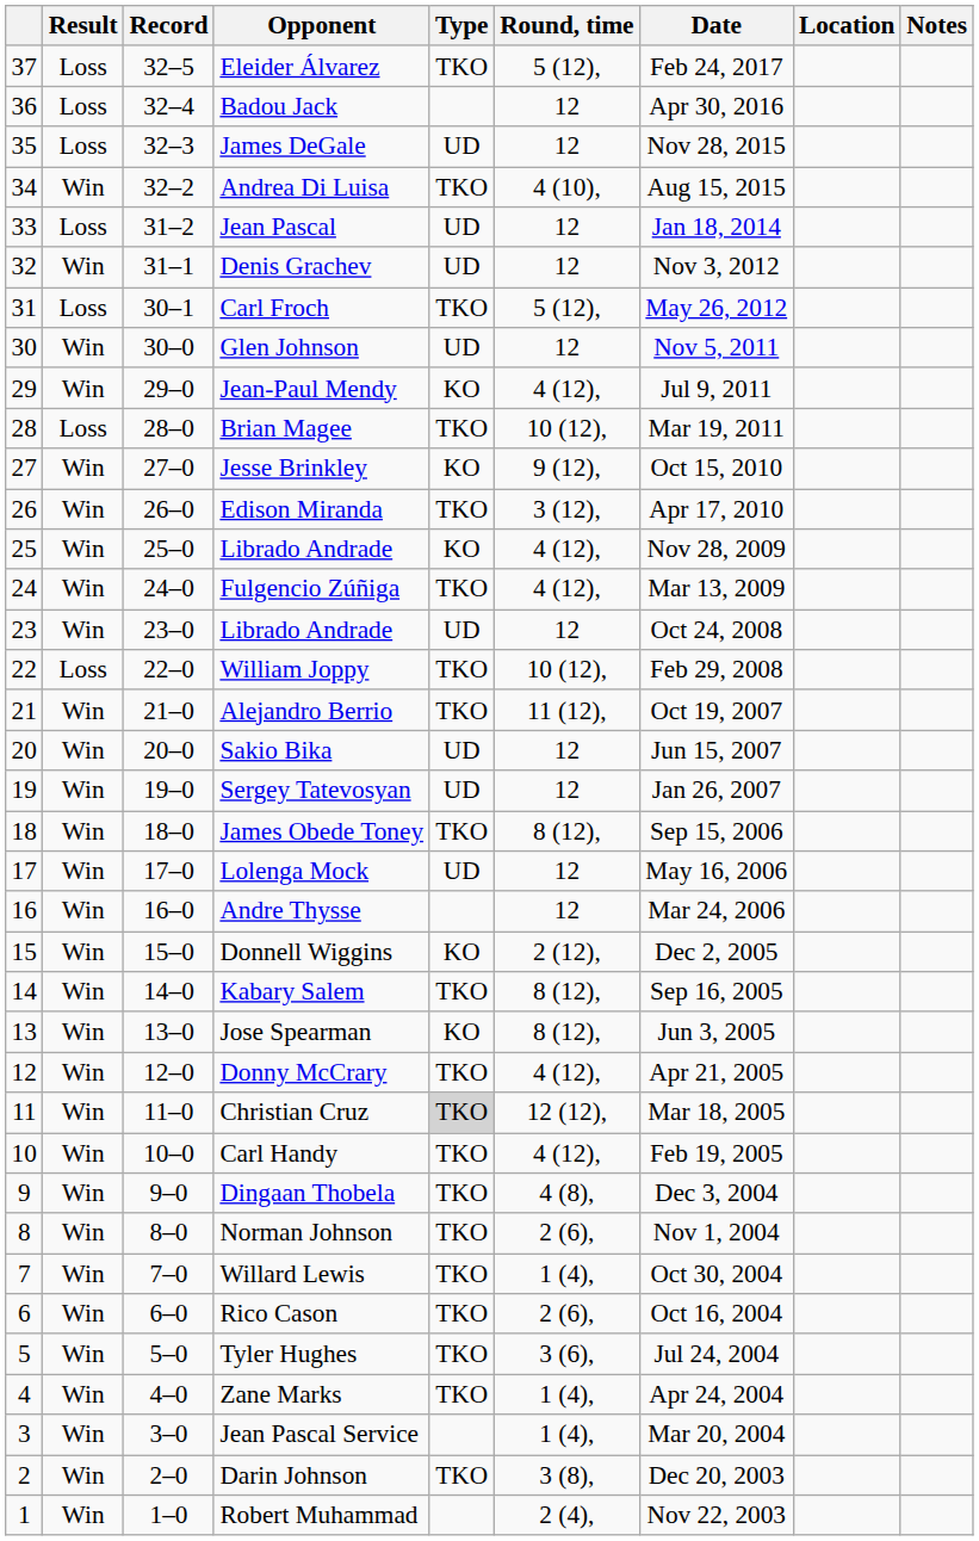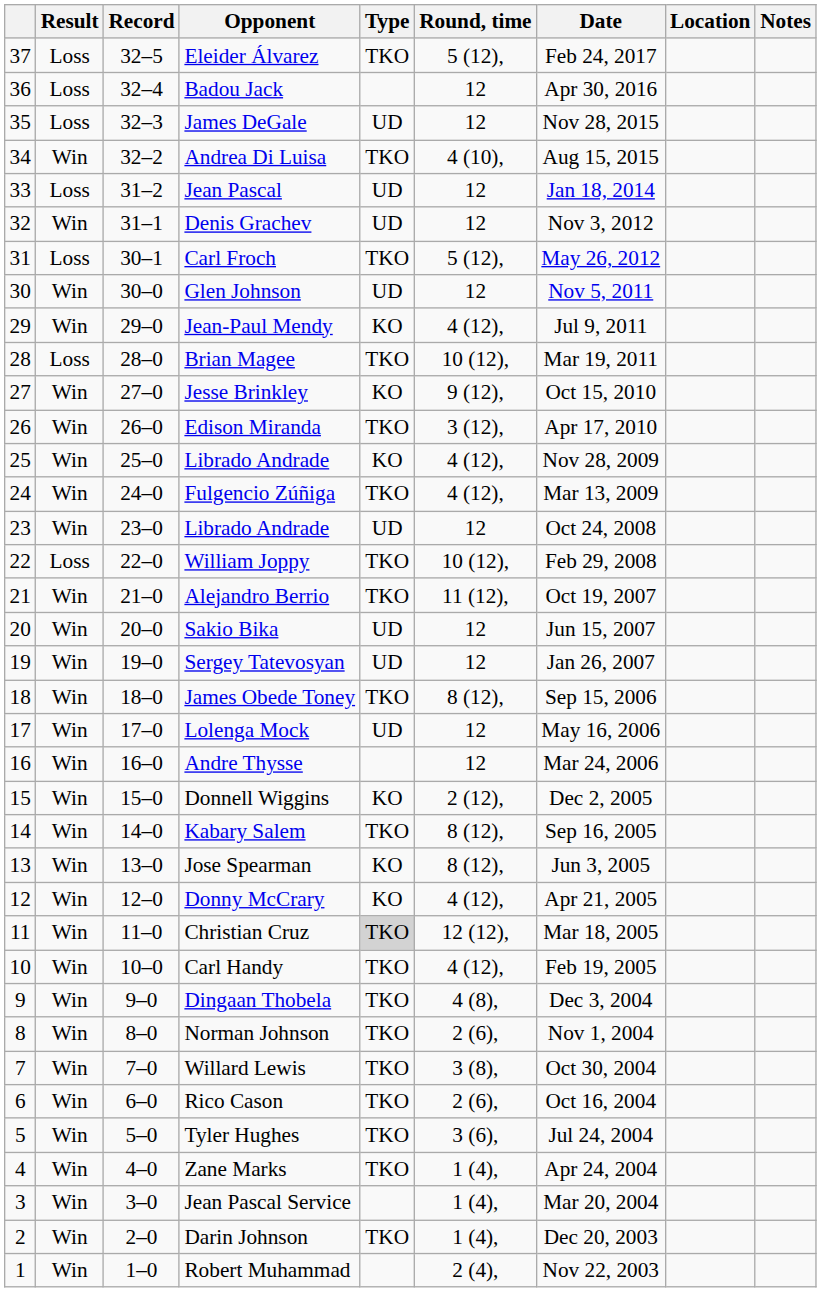 <table class="wikitable" style="text-align:center">
 <tr>
 <th></th>
 <th>Result</th>
 <th>Record</th>
 <th>Opponent</th>
 <th>Type</th>
 <th>Round, time</th>
 <th>Date</th>
 <th>Location</th>
 <th>Notes</th>
 </tr>
 <tr>
 <td>37</td>
 <td>Loss</td>
 <td>32–5</td>
 <td style="text-align:left;"><a href='#'>Eleider Álvarez</a></td>
 <td>TKO</td>
 <td>5 (12), </td>
 <td>Feb 24, 2017</td>
 <td style="text-align:left;"></td>
 <td style="text-align:left;"></td>
 </tr>
 <tr>
 <td>36</td>
 <td>Loss</td>
 <td>32–4</td>
 <td style="text-align:left;"><a href='#'>Badou Jack</a></td>
 <td></td>
 <td>12</td>
 <td>Apr 30, 2016</td>
 <td style="text-align:left;"></td>
 <td style="text-align:left;"></td>
 </tr>
 <tr>
 <td>35</td>
 <td>Loss</td>
 <td>32–3</td>
 <td style="text-align:left;"><a href='#'>James DeGale</a></td>
 <td>UD</td>
 <td>12</td>
 <td>Nov 28, 2015</td>
 <td style="text-align:left;"></td>
 <td style="text-align:left;"></td>
 </tr>
 <tr>
 <td>34</td>
 <td>Win</td>
 <td>32–2</td>
 <td style="text-align:left;"><a href='#'>Andrea Di Luisa</a></td>
 <td>TKO</td>
 <td>4 (10), </td>
 <td>Aug 15, 2015</td>
 <td style="text-align:left;"></td>
 <td></td>
 </tr>
 <tr>
 <td>33</td>
 <td>Loss</td>
 <td>31–2</td>
 <td style="text-align:left;"><a href='#'>Jean Pascal</a></td>
 <td>UD</td>
 <td>12</td>
 <td><a href='#'>Jan 18, 2014</a></td>
 <td style="text-align:left;"></td>
 <td style="text-align:left;"></td>
 </tr>
 <tr>
 <td>32</td>
 <td>Win</td>
 <td>31–1</td>
 <td style="text-align:left;"><a href='#'>Denis Grachev</a></td>
 <td>UD</td>
 <td>12</td>
 <td>Nov 3, 2012</td>
 <td style="text-align:left;"></td>
 <td style="text-align:left;"></td>
 </tr>
 <tr>
 <td>31</td>
 <td>Loss</td>
 <td>30–1</td>
 <td style="text-align:left;"><a href='#'>Carl Froch</a></td>
 <td>TKO</td>
 <td>5 (12), </td>
 <td><a href='#'>May 26, 2012</a></td>
 <td style="text-align:left;"></td>
 <td style="text-align:left;"></td>
 </tr>
 <tr>
 <td>30</td>
 <td>Win</td>
 <td>30–0</td>
 <td style="text-align:left;"><a href='#'>Glen Johnson</a></td>
 <td>UD</td>
 <td>12</td>
 <td><a href='#'>Nov 5, 2011</a></td>
 <td style="text-align:left;"></td>
 <td style="text-align:left;"></td>
 </tr>
 <tr>
 <td>29</td>
 <td>Win</td>
 <td>29–0</td>
 <td style="text-align:left;"><a href='#'>Jean-Paul Mendy</a></td>
 <td>KO</td>
 <td>4 (12), </td>
 <td>Jul 9, 2011</td>
 <td style="text-align:left;"></td>
 <td style="text-align:left;"></td>
 </tr>
 <tr>
 <td>28</td>
 <td>Loss</td>
 <td>28–0</td>
 <td style="text-align:left;"><a href='#'>Brian Magee</a></td>
 <td>TKO</td>
 <td>10 (12), </td>
 <td>Mar 19, 2011</td>
 <td style="text-align:left;"></td>
 <td style="text-align:left;"></td>
 </tr>
 <tr>
 <td>27</td>
 <td>Win</td>
 <td>27–0</td>
 <td style="text-align:left;"><a href='#'>Jesse Brinkley</a></td>
 <td>KO</td>
 <td>9 (12), </td>
 <td>Oct 15, 2010</td>
 <td style="text-align:left;"></td>
 <td style="text-align:left;"></td>
 </tr>
 <tr>
 <td>26</td>
 <td>Win</td>
 <td>26–0</td>
 <td style="text-align:left;"><a href='#'>Edison Miranda</a></td>
 <td>TKO</td>
 <td>3 (12), </td>
 <td>Apr 17, 2010</td>
 <td style="text-align:left;"></td>
 <td style="text-align:left;"></td>
 </tr>
 <tr>
 <td>25</td>
 <td>Win</td>
 <td>25–0</td>
 <td style="text-align:left;"><a href='#'>Librado Andrade</a></td>
 <td>KO</td>
 <td>4 (12), </td>
 <td>Nov 28, 2009</td>
 <td style="text-align:left;"></td>
 <td style="text-align:left;"></td>
 </tr>
 <tr>
 <td>24</td>
 <td>Win</td>
 <td>24–0</td>
 <td style="text-align:left;"><a href='#'>Fulgencio Zúñiga</a></td>
 <td>TKO</td>
 <td>4 (12), </td>
 <td>Mar 13, 2009</td>
 <td style="text-align:left;"></td>
 <td style="text-align:left;"></td>
 </tr>
 <tr>
 <td>23</td>
 <td>Win</td>
 <td>23–0</td>
 <td style="text-align:left;"><a href='#'>Librado Andrade</a></td>
 <td>UD</td>
 <td>12</td>
 <td>Oct 24, 2008</td>
 <td style="text-align:left;"></td>
 <td style="text-align:left;"></td>
 </tr>
 <tr>
 <td>22</td>
 <td>Loss</td>
 <td>22–0</td>
 <td style="text-align:left;"><a href='#'>William Joppy</a></td>
 <td>TKO</td>
 <td>10 (12), </td>
 <td>Feb 29, 2008</td>
 <td style="text-align:left;"></td>
 <td style="text-align:left;"></td>
 </tr>
 <tr>
 <td>21</td>
 <td>Win</td>
 <td>21–0</td>
 <td style="text-align:left;"><a href='#'>Alejandro Berrio</a></td>
 <td>TKO</td>
 <td>11 (12), </td>
 <td>Oct 19, 2007</td>
 <td style="text-align:left;"></td>
 <td style="text-align:left;"></td>
 </tr>
 <tr>
 <td>20</td>
 <td>Win</td>
 <td>20–0</td>
 <td style="text-align:left;"><a href='#'>Sakio Bika</a></td>
 <td>UD</td>
 <td>12</td>
 <td>Jun 15, 2007</td>
 <td style="text-align:left;"></td>
 <td></td>
 </tr>
 <tr>
 <td>19</td>
 <td>Win</td>
 <td>19–0</td>
 <td style="text-align:left;"><a href='#'>Sergey Tatevosyan</a></td>
 <td>UD</td>
 <td>12</td>
 <td>Jan 26, 2007</td>
 <td style="text-align:left;"></td>
 <td style="text-align:left;"></td>
 </tr>
 <tr>
 <td>18</td>
 <td>Win</td>
 <td>18–0</td>
 <td style="text-align:left;"><a href='#'>James Obede Toney</a></td>
 <td>TKO</td>
 <td>8 (12), </td>
 <td>Sep 15, 2006</td>
 <td style="text-align:left;"></td>
 <td style="text-align:left;"></td>
 </tr>
 <tr>
 <td>17</td>
 <td>Win</td>
 <td>17–0</td>
 <td style="text-align:left;"><a href='#'>Lolenga Mock</a></td>
 <td>UD</td>
 <td>12</td>
 <td>May 16, 2006</td>
 <td style="text-align:left;"></td>
 <td style="text-align:left;"></td>
 </tr>
 <tr>
 <td>16</td>
 <td>Win</td>
 <td>16–0</td>
 <td style="text-align:left;"><a href='#'>Andre Thysse</a></td>
 <td></td>
 <td>12</td>
 <td>Mar 24, 2006</td>
 <td style="text-align:left;"></td>
 <td style="text-align:left;"></td>
 </tr>
 <tr>
 <td>15</td>
 <td>Win</td>
 <td>15–0</td>
 <td style="text-align:left;">Donnell Wiggins</td>
 <td>KO</td>
 <td>2 (12), </td>
 <td>Dec 2, 2005</td>
 <td style="text-align:left;"></td>
 <td style="text-align:left;"></td>
 </tr>
 <tr>
 <td>14</td>
 <td>Win</td>
 <td>14–0</td>
 <td style="text-align:left;"><a href='#'>Kabary Salem</a></td>
 <td>TKO</td>
 <td>8 (12), </td>
 <td>Sep 16, 2005</td>
 <td style="text-align:left;"></td>
 <td style="text-align:left;"></td>
 </tr>
 <tr>
 <td>13</td>
 <td>Win</td>
 <td>13–0</td>
 <td style="text-align:left;">Jose Spearman</td>
 <td>KO</td>
 <td>8 (12), </td>
 <td>Jun 3, 2005</td>
 <td style="text-align:left;"></td>
 <td style="text-align:left;"></td>
 </tr>
 <tr>
 <td>12</td>
 <td>Win</td>
 <td>12–0</td>
 <td style="text-align:left;"><a href='#'>Donny McCrary</a></td>
-<td>TKO</td>
+<td>KO</td>
 <td>4 (12), </td>
 <td>Apr 21, 2005</td>
 <td style="text-align:left;"></td>
 <td style="text-align:left;"></td>
 </tr>
 <tr>
 <td>11</td>
 <td>Win</td>
 <td>11–0</td>
 <td style="text-align:left;">Christian Cruz</td>
 <td style="background: lightgrey;">TKO</td>
 <td>12 (12), </td>
 <td>Mar 18, 2005</td>
 <td style="text-align:left;"></td>
 <td style="text-align:left;"></td>
 </tr>
 <tr>
 <td>10</td>
 <td>Win</td>
 <td>10–0</td>
 <td style="text-align:left;">Carl Handy</td>
 <td>TKO</td>
 <td>4 (12), </td>
 <td>Feb 19, 2005</td>
 <td style="text-align:left;"></td>
 <td style="text-align:left;"></td>
 </tr>
 <tr>
 <td>9</td>
 <td>Win</td>
 <td>9–0</td>
 <td style="text-align:left;"><a href='#'>Dingaan Thobela</a></td>
 <td>TKO</td>
 <td>4 (8), </td>
 <td>Dec 3, 2004</td>
 <td style="text-align:left;"></td>
 <td></td>
 </tr>
 <tr>
 <td>8</td>
 <td>Win</td>
 <td>8–0</td>
 <td style="text-align:left;">Norman Johnson</td>
 <td>TKO</td>
 <td>2 (6), </td>
 <td>Nov 1, 2004</td>
 <td style="text-align:left;"></td>
 <td></td>
 </tr>
 <tr>
 <td>7</td>
 <td>Win</td>
 <td>7–0</td>
 <td style="text-align:left;">Willard Lewis</td>
 <td>TKO</td>
-<td>1 (4), </td>
+<td>3 (8), </td>
 <td>Oct 30, 2004</td>
 <td style="text-align:left;"></td>
 <td></td>
 </tr>
 <tr>
 <td>6</td>
 <td>Win</td>
 <td>6–0</td>
 <td style="text-align:left;">Rico Cason</td>
 <td>TKO</td>
 <td>2 (6), </td>
 <td>Oct 16, 2004</td>
 <td style="text-align:left;"></td>
 <td></td>
 </tr>
 <tr>
 <td>5</td>
 <td>Win</td>
 <td>5–0</td>
 <td style="text-align:left;">Tyler Hughes</td>
 <td>TKO</td>
 <td>3 (6), </td>
 <td>Jul 24, 2004</td>
 <td style="text-align:left;"></td>
 <td></td>
 </tr>
 <tr>
 <td>4</td>
 <td>Win</td>
 <td>4–0</td>
 <td style="text-align:left;">Zane Marks</td>
 <td>TKO</td>
 <td>1 (4), </td>
 <td>Apr 24, 2004</td>
 <td style="text-align:left;"></td>
 <td></td>
 </tr>
 <tr>
 <td>3</td>
 <td>Win</td>
 <td>3–0</td>
 <td style="text-align:left;">Jean Pascal Service</td>
 <td></td>
 <td>1 (4), </td>
 <td>Mar 20, 2004</td>
 <td style="text-align:left;"></td>
 <td></td>
 </tr>
 <tr>
 <td>2</td>
 <td>Win</td>
 <td>2–0</td>
 <td style="text-align:left;">Darin Johnson</td>
 <td>TKO</td>
-<td>3 (8), </td>
+<td>1 (4), </td>
 <td>Dec 20, 2003</td>
 <td style="text-align:left;"></td>
 <td></td>
 </tr>
 <tr>
 <td>1</td>
 <td>Win</td>
 <td>1–0</td>
 <td style="text-align:left;">Robert Muhammad</td>
 <td></td>
 <td>2 (4), </td>
 <td>Nov 22, 2003</td>
 <td style="text-align:left;"></td>
 <td></td>
 </tr>
 </table>
